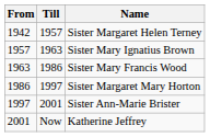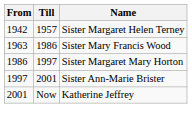 <table class="wikitable">
 <tr>
 <th>From</th>
 <th>Till</th>
 <th>Name</th>
 </tr>
 <tr>
 <td>1942</td>
 <td>1957</td>
 <td>Sister Margaret Helen Terney</td>
-</tr>
-<tr>
-<td>1957</td>
-<td>1963</td>
-<td>Sister Mary Ignatius Brown</td>
 </tr>
 <tr>
 <td>1963</td>
 <td>1986</td>
 <td>Sister Mary Francis Wood</td>
 </tr>
 <tr>
 <td>1986</td>
 <td>1997</td>
 <td>Sister Margaret Mary Horton</td>
 </tr>
 <tr>
 <td>1997</td>
 <td>2001</td>
 <td>Sister Ann-Marie Brister</td>
 </tr>
 <tr>
 <td>2001</td>
 <td>Now</td>
 <td>Katherine Jeffrey</td>
 </tr>
 </table>
